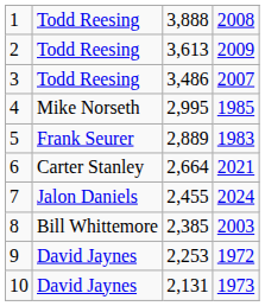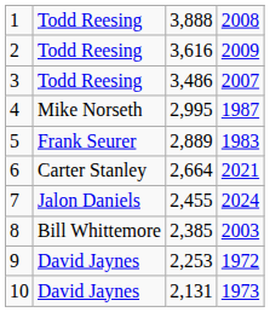 <table class="wikitable">
 <tr>
 </tr>
 <tr>
 <td>1</td>
 <td><a href='#'>Todd Reesing</a></td>
 <td>3,888</td>
 <td><a href='#'>2008</a></td>
 </tr>
 <tr>
 <td>2</td>
 <td><a href='#'>Todd Reesing</a></td>
-<td>3,613</td>
+<td>3,616</td>
 <td><a href='#'>2009</a></td>
 </tr>
 <tr>
 <td>3</td>
 <td><a href='#'>Todd Reesing</a></td>
 <td>3,486</td>
 <td><a href='#'>2007</a></td>
 </tr>
 <tr>
 <td>4</td>
 <td>Mike Norseth</td>
 <td>2,995</td>
-<td><a href='#'>1985</a></td>
+<td><a href='#'>1987</a></td>
 </tr>
 <tr>
 <td>5</td>
 <td><a href='#'>Frank Seurer</a></td>
 <td>2,889</td>
 <td><a href='#'>1983</a></td>
 </tr>
 <tr>
 <td>6</td>
 <td>Carter Stanley</td>
 <td>2,664</td>
 <td><a href='#'>2021</a></td>
 </tr>
 <tr>
 <td>7</td>
 <td><a href='#'>Jalon Daniels</a></td>
 <td>2,455</td>
 <td><a href='#'>2024</a></td>
 </tr>
 <tr>
 <td>8</td>
 <td>Bill Whittemore</td>
 <td>2,385</td>
 <td><a href='#'>2003</a></td>
 </tr>
 <tr>
 <td>9</td>
 <td><a href='#'>David Jaynes</a></td>
 <td>2,253</td>
 <td><a href='#'>1972</a></td>
 </tr>
 <tr>
 <td>10</td>
 <td><a href='#'>David Jaynes</a></td>
 <td>2,131</td>
 <td><a href='#'>1973</a></td>
 </tr>
 </table>
